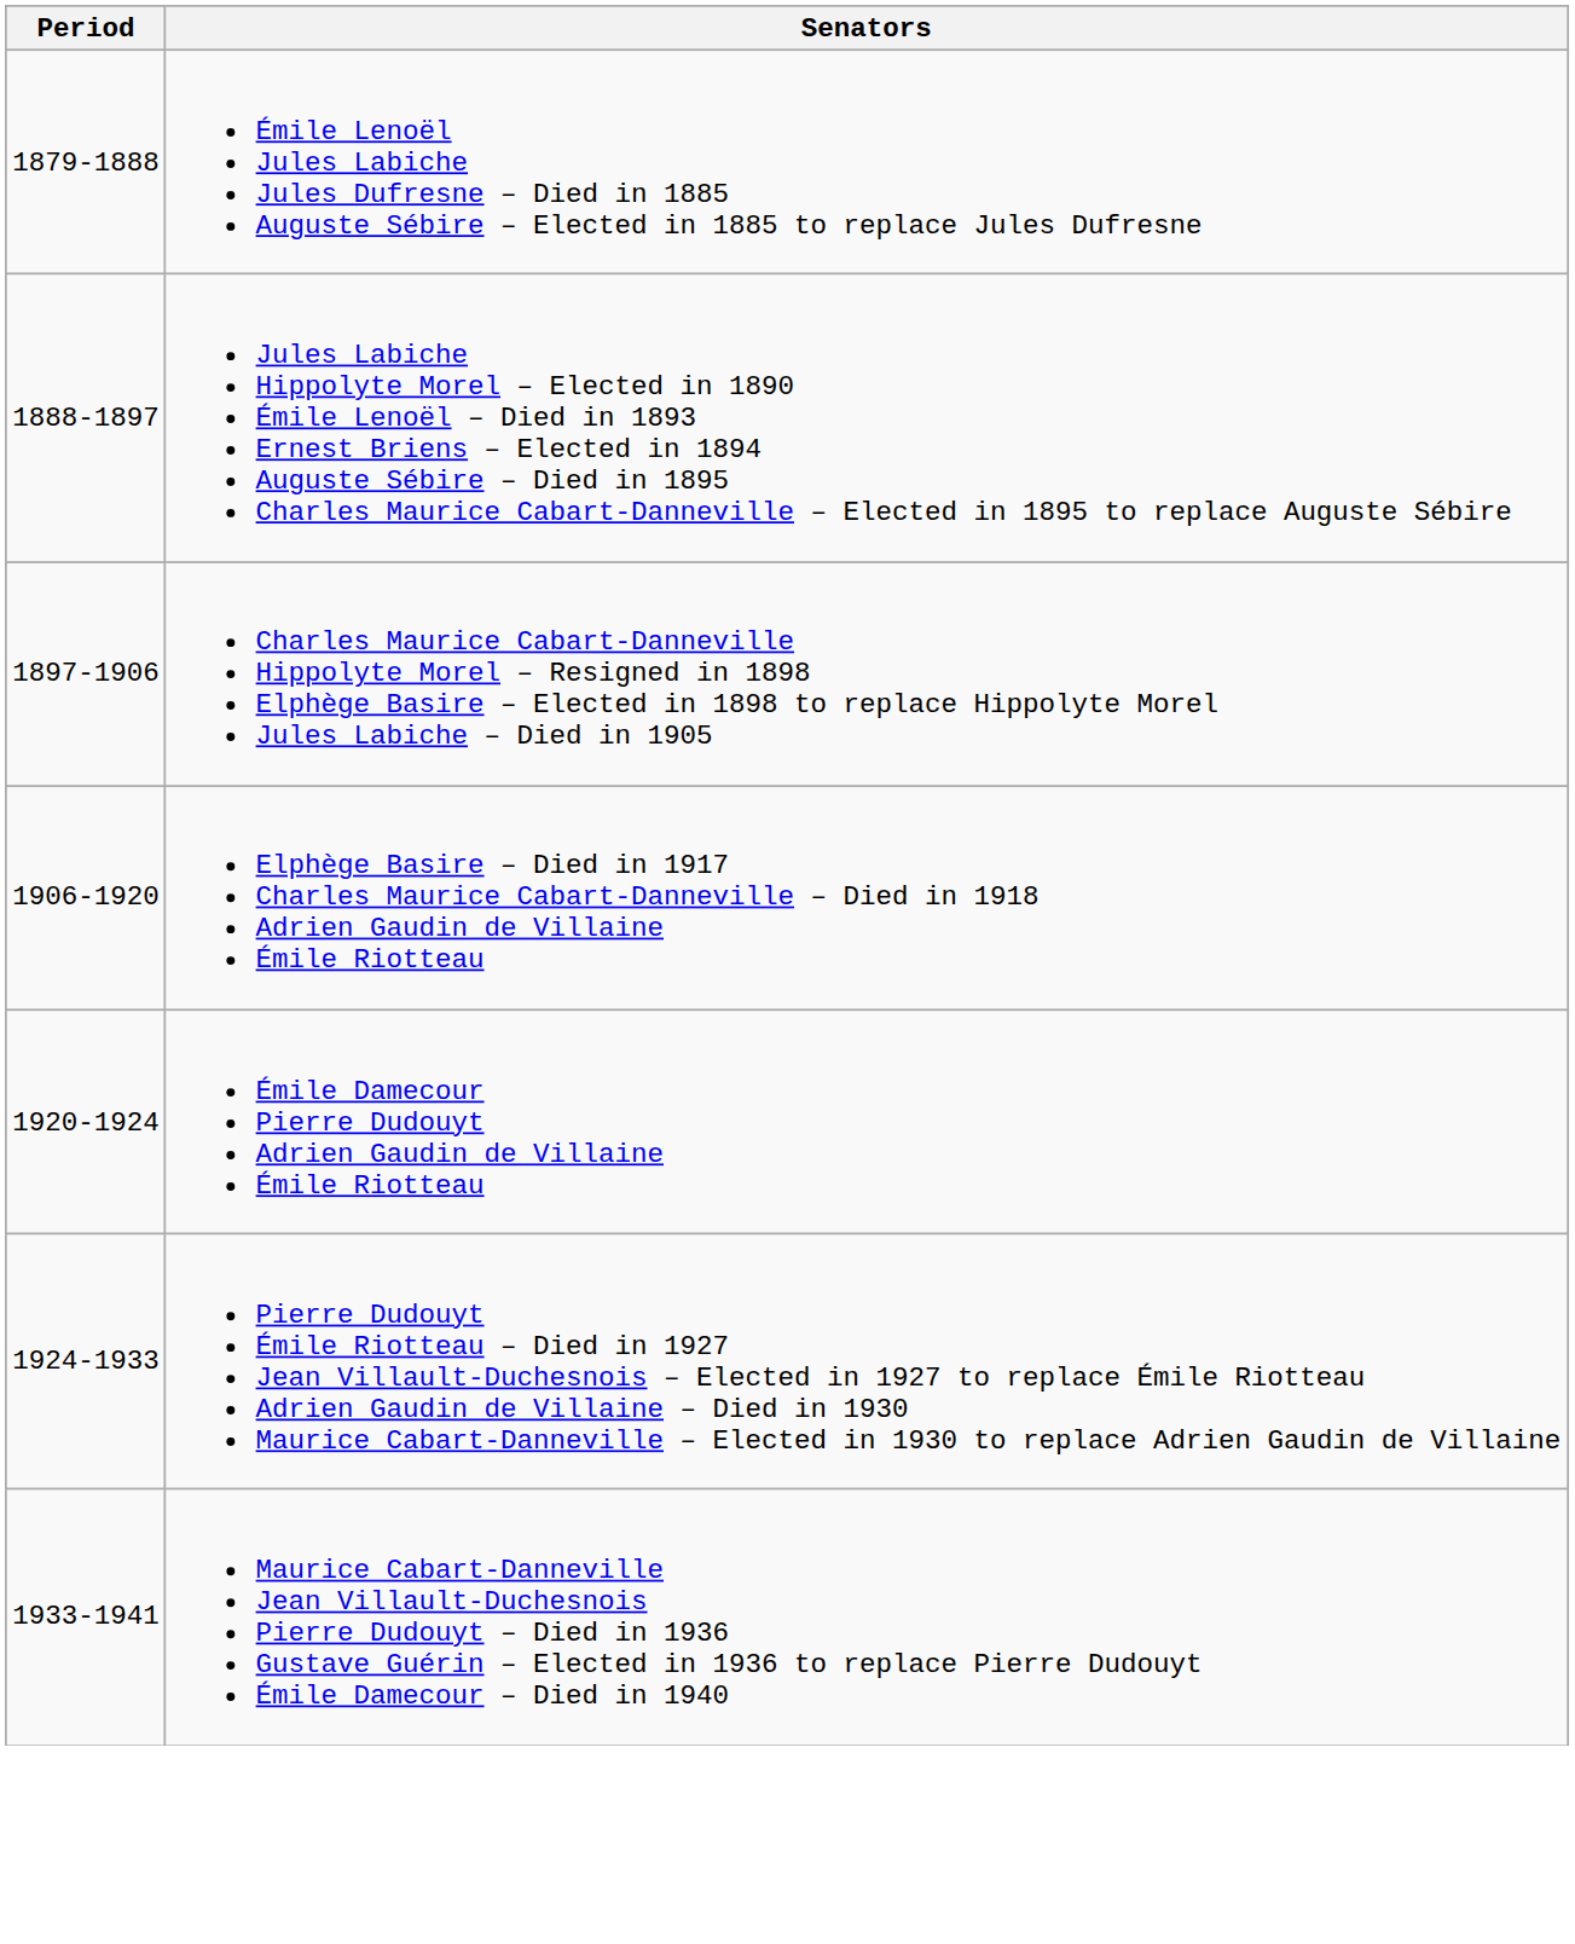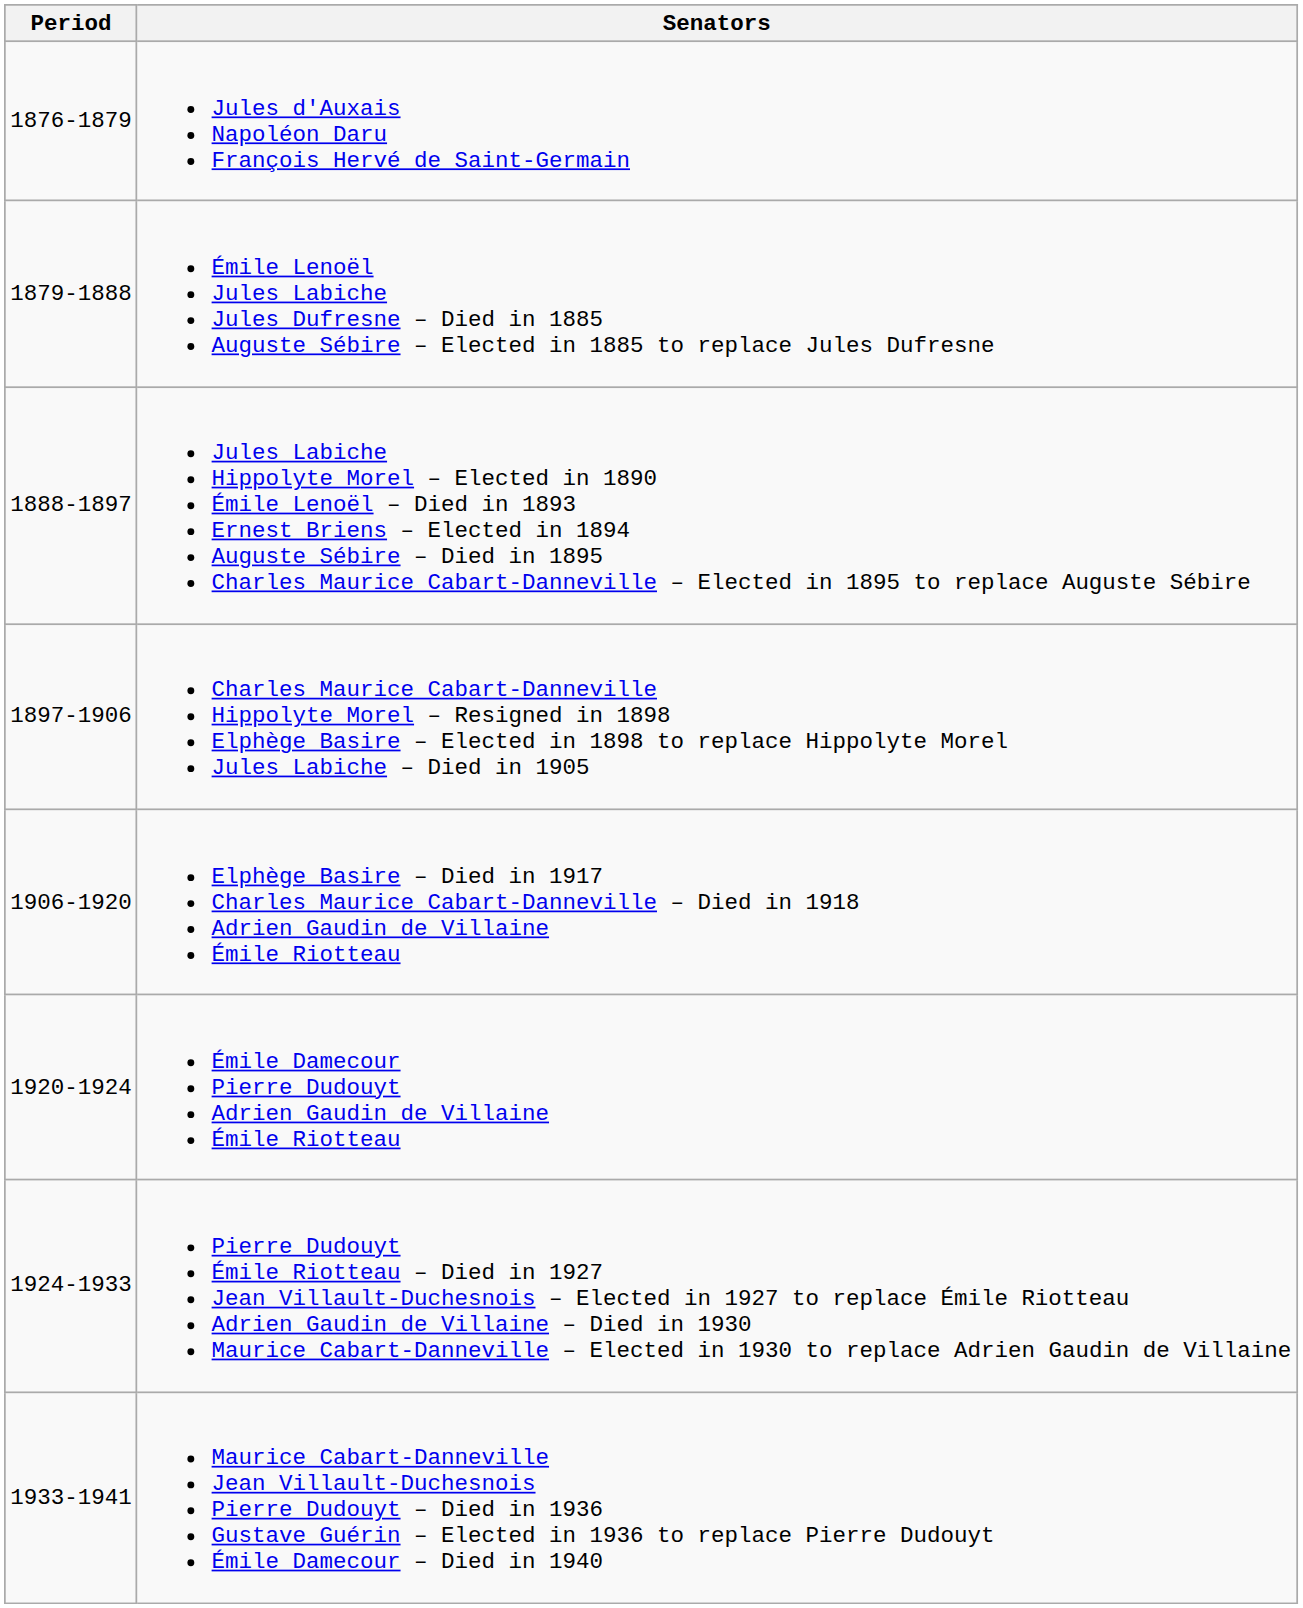 <table class=wikitable>
 <tr>
 <th>Period</th>
 <th>Senators</th>
+</tr>
+<tr>
+<td>1876-1879</td>
+<td><br><ul><li><a href='#'>Jules d'Auxais</a></li><li><a href='#'>Napoléon Daru</a></li><li><a href='#'>François Hervé de Saint-Germain</a></li></ul></td>
 </tr>
 <tr>
 <td>1879-1888</td>
 <td><br><ul><li><a href='#'>Émile Lenoël</a></li><li><a href='#'>Jules Labiche</a></li><li><a href='#'>Jules Dufresne</a> – Died in 1885</li><li><a href='#'>Auguste Sébire</a> – Elected in 1885 to replace Jules Dufresne</li></ul></td>
 </tr>
 <tr>
 <td>1888-1897</td>
 <td><br><ul><li><a href='#'>Jules Labiche</a></li><li><a href='#'>Hippolyte Morel</a> – Elected in 1890</li><li><a href='#'>Émile Lenoël</a> – Died in 1893</li><li><a href='#'>Ernest Briens</a> – Elected in 1894</li><li><a href='#'>Auguste Sébire</a> – Died in 1895</li><li><a href='#'>Charles Maurice Cabart-Danneville</a> – Elected in 1895 to replace Auguste Sébire</li></ul></td>
 </tr>
 <tr>
 <td>1897-1906</td>
 <td><br><ul><li><a href='#'>Charles Maurice Cabart-Danneville</a></li><li><a href='#'>Hippolyte Morel</a> – Resigned in 1898</li><li><a href='#'>Elphège Basire</a> – Elected in 1898 to replace Hippolyte Morel</li><li><a href='#'>Jules Labiche</a> – Died in 1905</li></ul></td>
 </tr>
 <tr>
 <td>1906-1920</td>
 <td><br><ul><li><a href='#'>Elphège Basire</a>  – Died in 1917</li><li><a href='#'>Charles Maurice Cabart-Danneville</a> – Died in 1918</li><li><a href='#'>Adrien Gaudin de Villaine</a></li><li><a href='#'>Émile Riotteau</a></li></ul></td>
 </tr>
 <tr>
 <td>1920-1924</td>
 <td><br><ul><li><a href='#'>Émile Damecour</a></li><li><a href='#'>Pierre Dudouyt</a></li><li><a href='#'>Adrien Gaudin de Villaine</a></li><li><a href='#'>Émile Riotteau</a></li></ul></td>
 </tr>
 <tr>
 <td>1924-1933</td>
 <td><br><ul><li><a href='#'>Pierre Dudouyt</a></li><li><a href='#'>Émile Riotteau</a> – Died in 1927</li><li><a href='#'>Jean Villault-Duchesnois</a> – Elected in 1927 to replace Émile Riotteau</li><li><a href='#'>Adrien Gaudin de Villaine</a> – Died in 1930</li><li><a href='#'>Maurice Cabart-Danneville</a> – Elected in 1930 to replace Adrien Gaudin de Villaine</li></ul></td>
 </tr>
 <tr>
 <td>1933-1941</td>
 <td><br><ul><li><a href='#'>Maurice Cabart-Danneville</a></li><li><a href='#'>Jean Villault-Duchesnois</a></li><li><a href='#'>Pierre Dudouyt</a> – Died in 1936</li><li><a href='#'>Gustave Guérin</a> – Elected in 1936 to replace Pierre Dudouyt</li><li><a href='#'>Émile Damecour</a> – Died in 1940</li></ul></td>
 </tr>
 </table>
